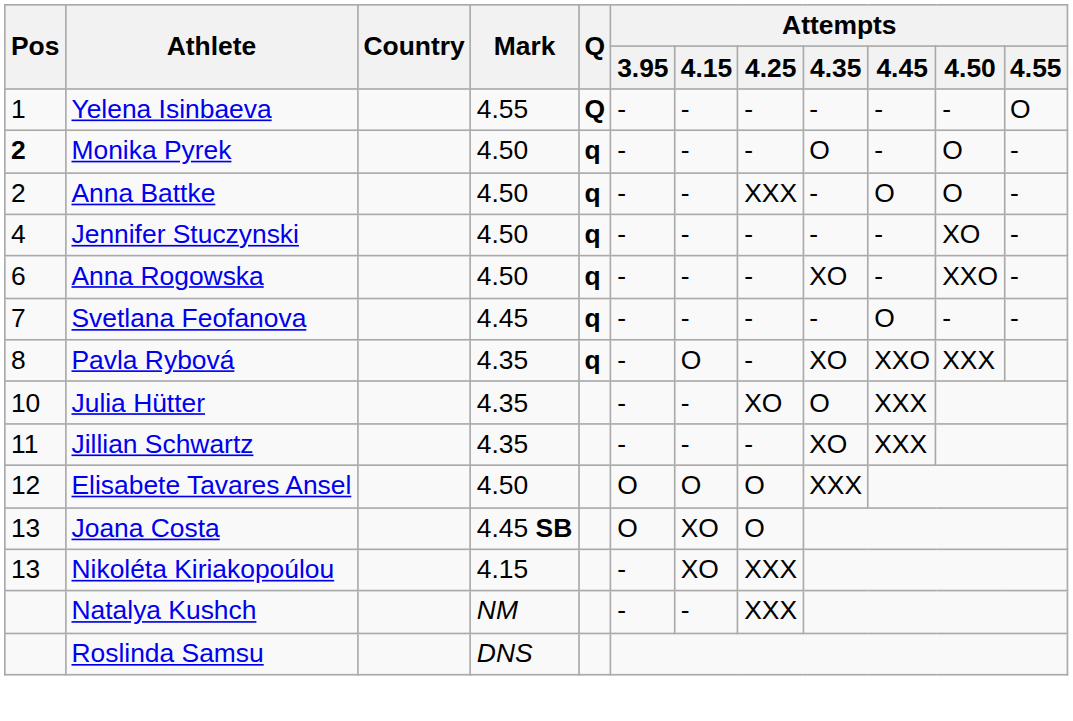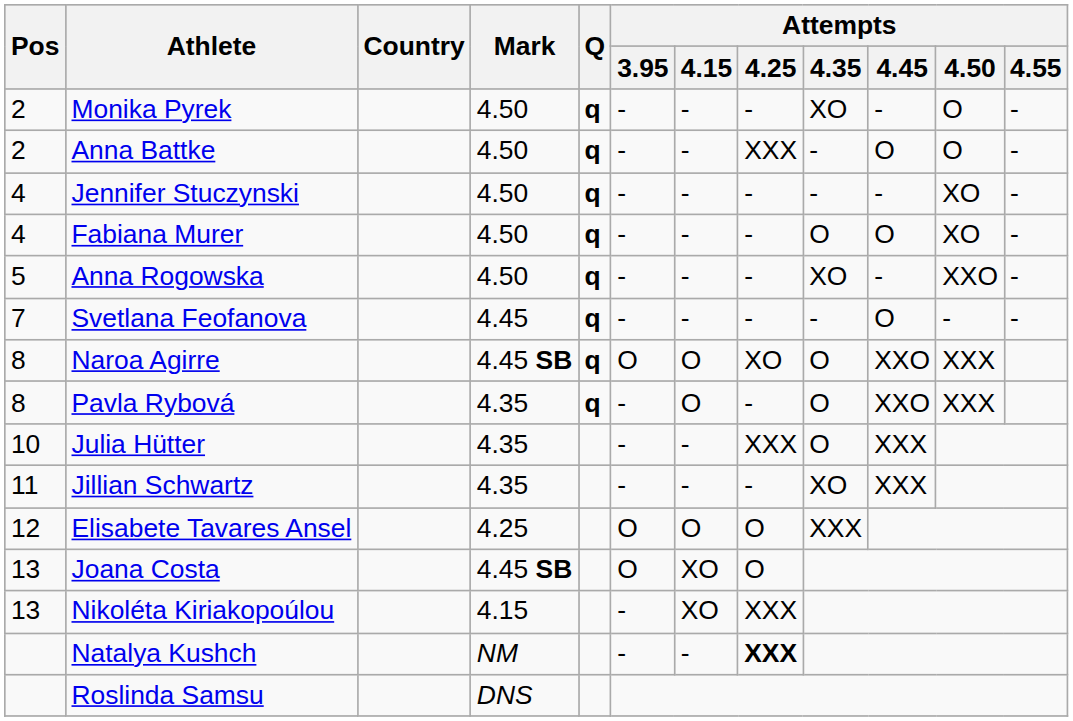 <table class="wikitable">
 <tr>
 <th rowspan=2>Pos</th>
 <th rowspan=2>Athlete</th>
 <th rowspan=2>Country</th>
 <th rowspan=2>Mark</th>
 <th rowspan=2>Q</th>
 <th colspan=7>Attempts</th>
 </tr>
 <tr>
 <th>3.95</th>
 <th>4.15</th>
 <th>4.25</th>
 <th>4.35</th>
 <th>4.45</th>
 <th>4.50</th>
 <th>4.55</th>
 </tr>
 <tr>
-<td>1</td>
-<td><a href='#'>Yelena Isinbaeva</a></td>
-<td></td>
-<td>4.55</td>
-<td><strong>Q</strong></td>
-<td>-</td>
-<td>-</td>
-<td>-</td>
-<td>-</td>
-<td>-</td>
-<td>-</td>
-<td>O</td>
-</tr>
-<tr>
-<td><strong>2</strong></td>
+<td>2</td>
 <td><a href='#'>Monika Pyrek</a></td>
 <td></td>
 <td>4.50</td>
 <td><strong>q</strong></td>
 <td>-</td>
 <td>-</td>
 <td>-</td>
-<td>O</td>
+<td>XO</td>
 <td>-</td>
 <td>O</td>
 <td>-</td>
 </tr>
 <tr>
 <td>2</td>
 <td><a href='#'>Anna Battke</a></td>
 <td></td>
 <td>4.50</td>
 <td><strong>q</strong></td>
 <td>-</td>
 <td>-</td>
 <td>XXX</td>
 <td>-</td>
 <td>O</td>
 <td>O</td>
 <td>-</td>
 </tr>
 <tr>
 <td>4</td>
 <td><a href='#'>Jennifer Stuczynski</a></td>
 <td></td>
 <td>4.50</td>
 <td><strong>q</strong></td>
 <td>-</td>
 <td>-</td>
 <td>-</td>
 <td>-</td>
 <td>-</td>
 <td>XO</td>
 <td>-</td>
 </tr>
 <tr>
-<td>6</td>
+<td>4</td>
+<td><a href='#'>Fabiana Murer</a></td>
+<td></td>
+<td>4.50</td>
+<td><strong>q</strong></td>
+<td>-</td>
+<td>-</td>
+<td>-</td>
+<td>O</td>
+<td>O</td>
+<td>XO</td>
+<td>-</td>
+</tr>
+<tr>
+<td>5</td>
 <td><a href='#'>Anna Rogowska</a></td>
 <td></td>
 <td>4.50</td>
 <td><strong>q</strong></td>
 <td>-</td>
 <td>-</td>
 <td>-</td>
 <td>XO</td>
 <td>-</td>
 <td>XXO</td>
 <td>-</td>
 </tr>
 <tr>
 <td>7</td>
 <td><a href='#'>Svetlana Feofanova</a></td>
 <td></td>
 <td>4.45</td>
 <td><strong>q</strong></td>
 <td>-</td>
 <td>-</td>
 <td>-</td>
 <td>-</td>
 <td>O</td>
 <td>-</td>
 <td>-</td>
 </tr>
 <tr>
 <td>8</td>
+<td><a href='#'>Naroa Agirre</a></td>
+<td></td>
+<td>4.45 <strong>SB</strong></td>
+<td><strong>q</strong></td>
+<td>O</td>
+<td>O</td>
+<td>XO</td>
+<td>O</td>
+<td>XXO</td>
+<td>XXX</td>
+<td></td>
+</tr>
+<tr>
+<td>8</td>
 <td><a href='#'>Pavla Rybová</a></td>
 <td></td>
 <td>4.35</td>
 <td><strong>q</strong></td>
 <td>-</td>
 <td>O</td>
 <td>-</td>
-<td>XO</td>
+<td>O</td>
 <td>XXO</td>
 <td>XXX</td>
 <td></td>
 </tr>
 <tr>
 <td>10</td>
 <td><a href='#'>Julia Hütter</a></td>
 <td></td>
 <td>4.35</td>
 <td></td>
 <td>-</td>
 <td>-</td>
-<td>XO</td>
+<td>XXX</td>
 <td>O</td>
 <td>XXX</td>
 <td colspan=2></td>
 </tr>
 <tr>
 <td>11</td>
 <td><a href='#'>Jillian Schwartz</a></td>
 <td></td>
 <td>4.35</td>
 <td></td>
 <td>-</td>
 <td>-</td>
 <td>-</td>
 <td>XO</td>
 <td>XXX</td>
 <td colspan=2></td>
 </tr>
 <tr>
 <td>12</td>
 <td><a href='#'>Elisabete Tavares Ansel</a></td>
 <td></td>
-<td>4.50</td>
+<td>4.25</td>
 <td></td>
 <td>O</td>
 <td>O</td>
 <td>O</td>
 <td>XXX</td>
 <td colspan=3></td>
 </tr>
 <tr>
 <td>13</td>
 <td><a href='#'>Joana Costa</a></td>
 <td></td>
 <td>4.45 <strong>SB</strong></td>
 <td></td>
 <td>O</td>
 <td>XO</td>
 <td>O</td>
 <td colspan=4></td>
 </tr>
 <tr>
 <td>13</td>
 <td><a href='#'>Nikoléta Kiriakopoúlou</a></td>
 <td></td>
 <td>4.15</td>
 <td></td>
 <td>-</td>
 <td>XO</td>
 <td>XXX</td>
 <td colspan=4></td>
 </tr>
 <tr>
 <td></td>
 <td><a href='#'>Natalya Kushch</a></td>
 <td></td>
 <td><em>NM</em></td>
 <td></td>
 <td>-</td>
 <td>-</td>
-<td>XXX</td>
+<td><strong>XXX</strong></td>
 <td colspan=4></td>
 </tr>
 <tr>
 <td></td>
 <td><a href='#'>Roslinda Samsu</a></td>
 <td></td>
 <td><em>DNS</em></td>
 <td></td>
 <td colspan=7></td>
 </tr>
 </table>
